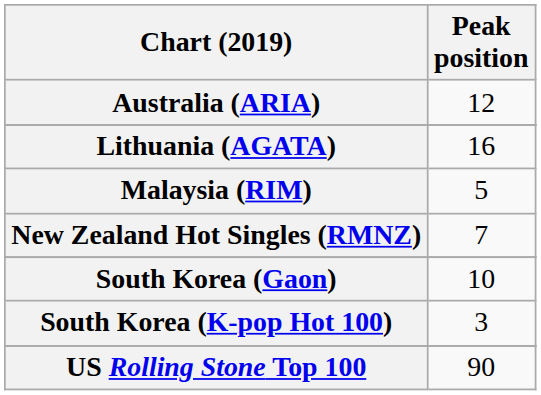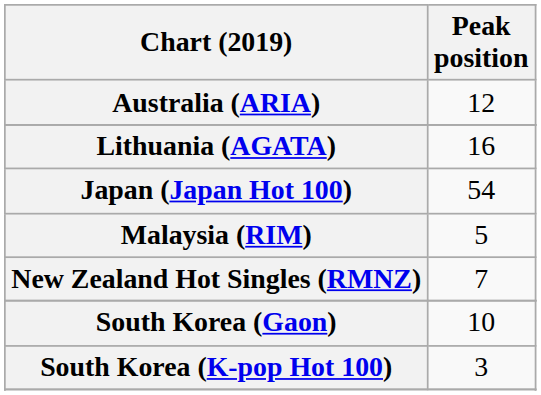 <table class="wikitable sortable plainrowheaders" style="text-align:center">
 <tr>
 <th scope="col">Chart (2019)</th>
 <th scope="col">Peak<br>position</th>
 </tr>
 <tr>
 <th scope="row">Australia (<a href='#'>ARIA</a>)</th>
 <td>12</td>
 </tr>
 <tr>
 </tr>
 <tr>
 </tr>
 <tr>
 </tr>
 <tr>
 </tr>
 <tr>
 <th scope="row">Lithuania (<a href='#'>AGATA</a>)</th>
 <td>16</td>
+</tr>
+<tr>
+<th scope="row">Japan (<a href='#'>Japan Hot 100</a>)</th>
+<td>54</td>
 </tr>
 <tr>
 <th scope="row">Malaysia (<a href='#'>RIM</a>)</th>
 <td>5</td>
 </tr>
 <tr>
 <th scope="row">New Zealand Hot Singles (<a href='#'>RMNZ</a>)</th>
 <td>7</td>
 </tr>
 <tr>
 </tr>
 <tr>
 </tr>
 <tr>
 <th scope="row">South Korea (<a href='#'>Gaon</a>)</th>
 <td>10</td>
 </tr>
 <tr>
 <th scope="row">South Korea (<a href='#'>K-pop Hot 100</a>)</th>
 <td>3</td>
 </tr>
 <tr>
 </tr>
 <tr>
 </tr>
 <tr>
 </tr>
-<tr>
-<th scope="row">US <a href='#'><em>Rolling Stone</em> Top 100</a></th>
-<td>90</td>
-</tr>
 </table>
